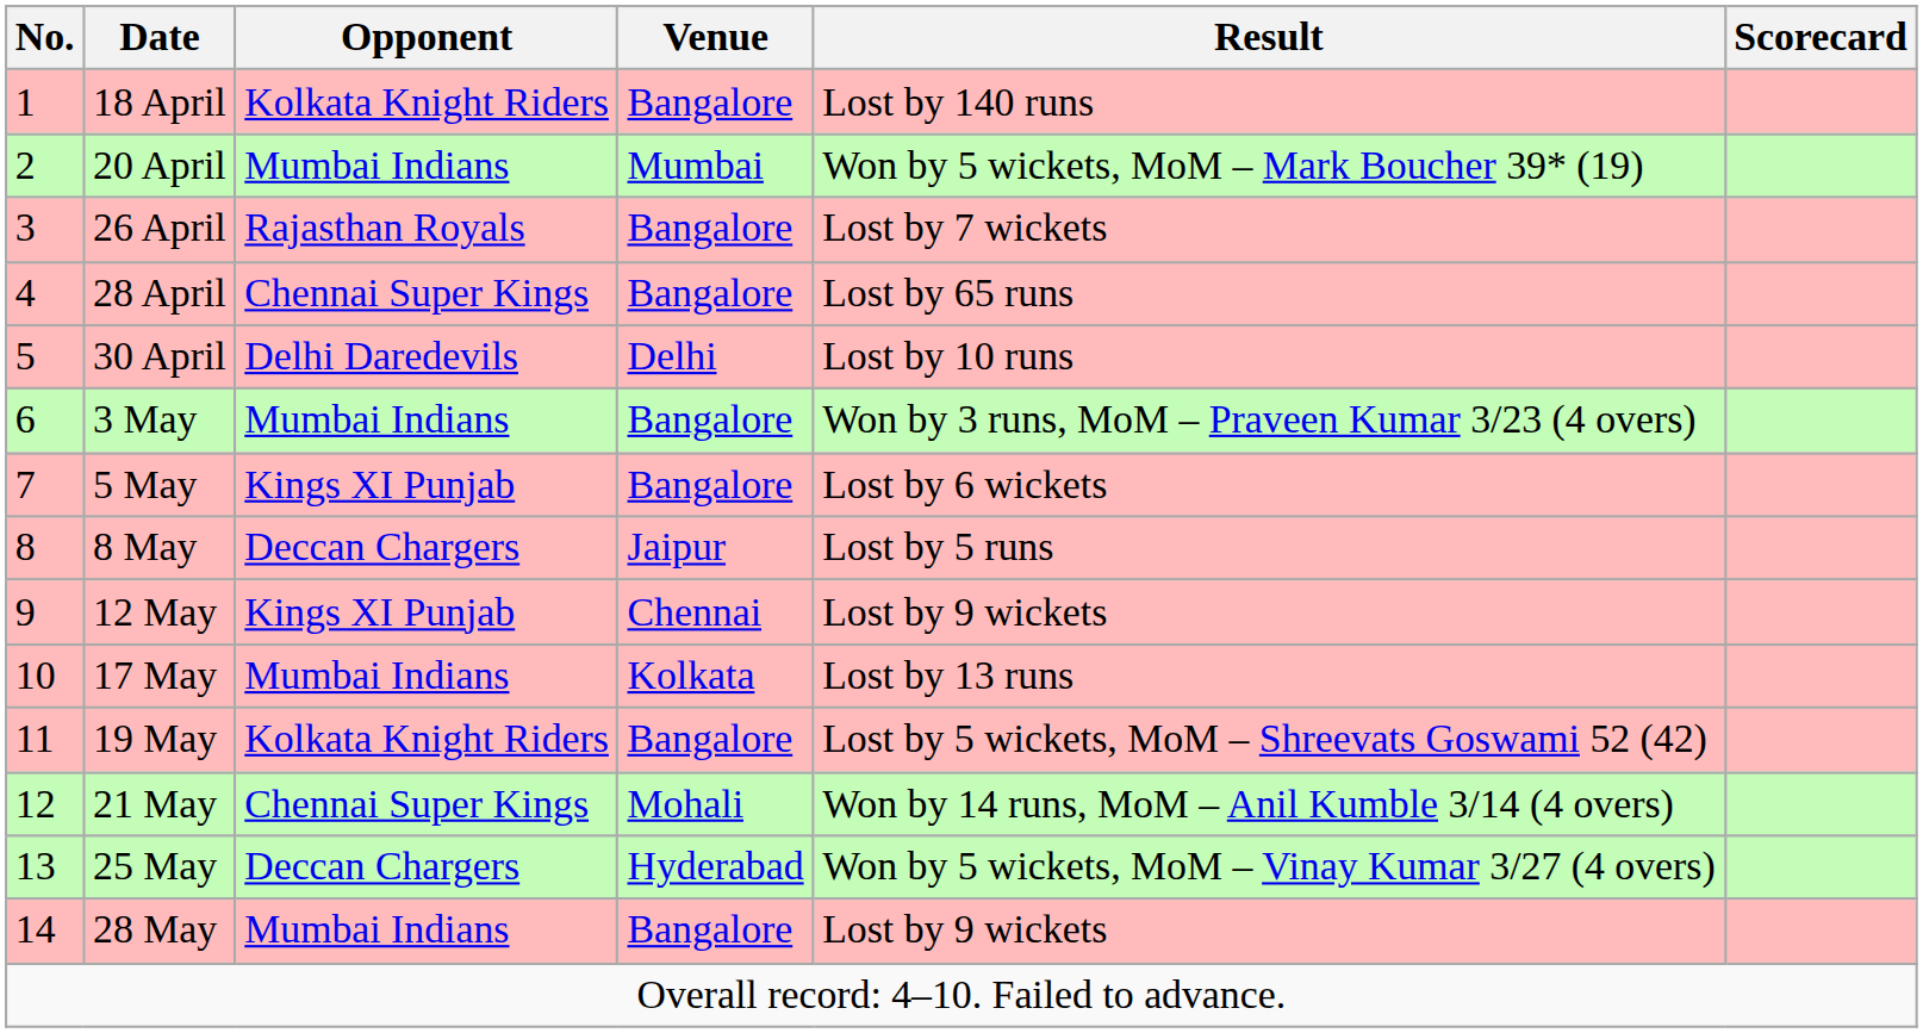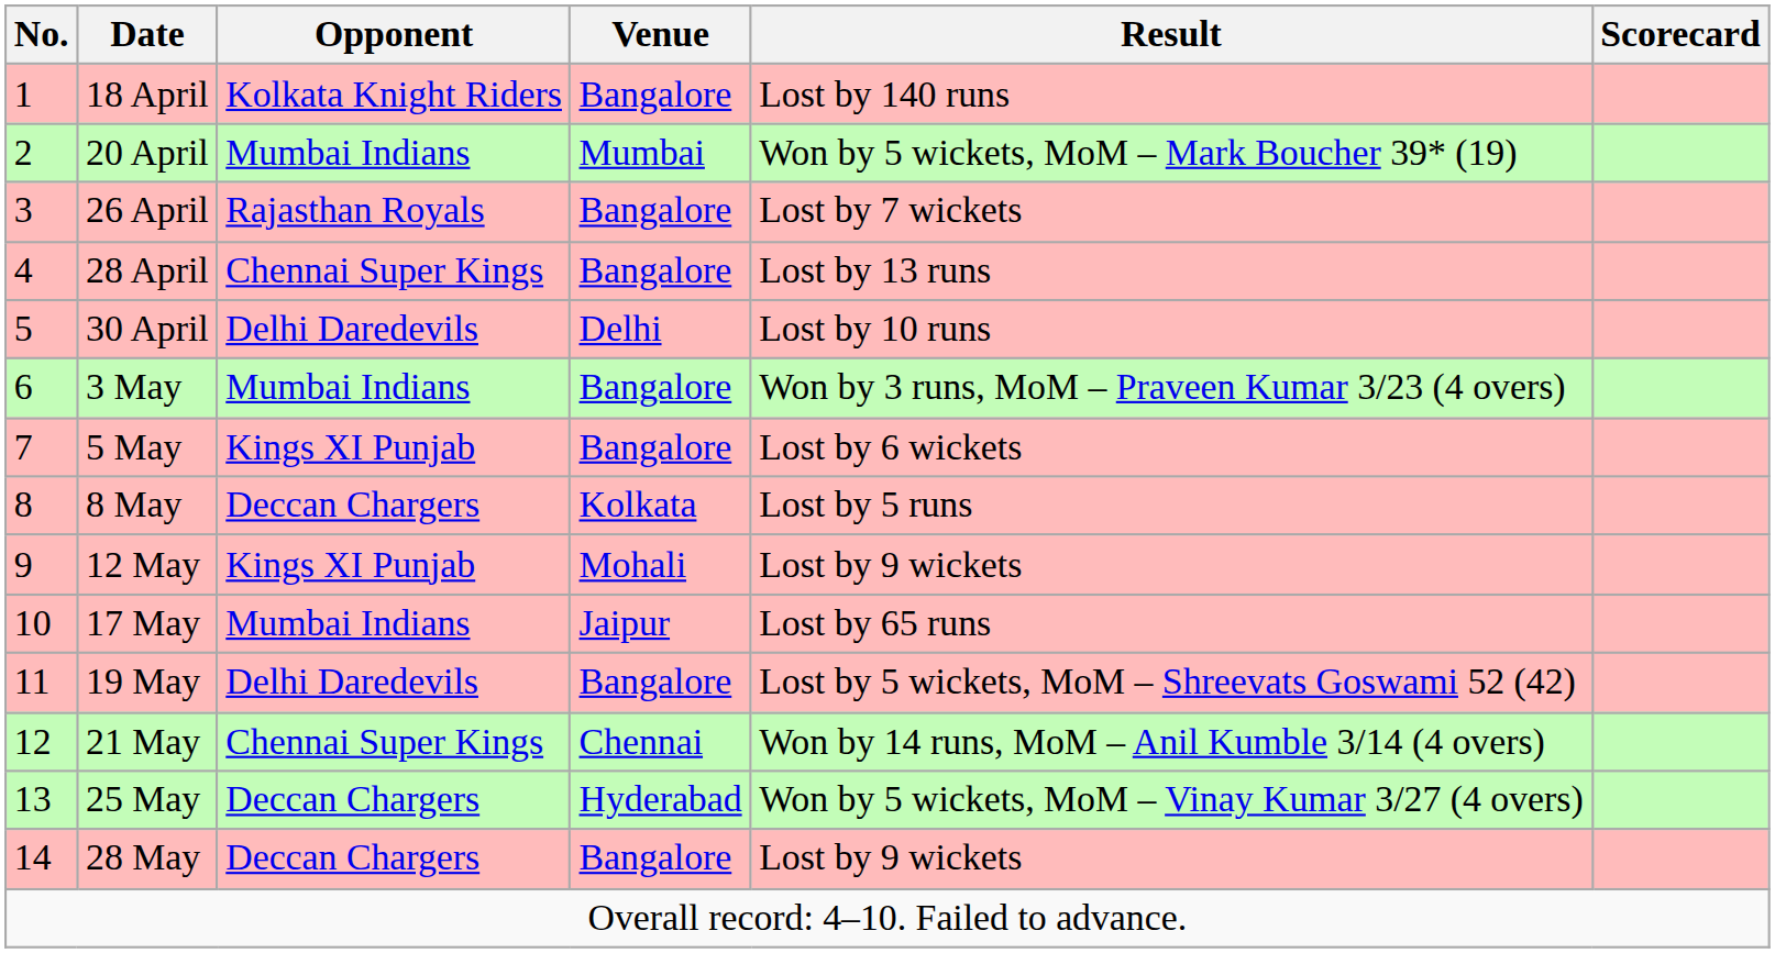 <table class="wikitable sortable">
 <tr>
 <th>No.</th>
 <th>Date</th>
 <th>Opponent</th>
 <th>Venue</th>
 <th>Result</th>
 <th>Scorecard</th>
 </tr>
 <tr style="background:#fbb;">
 <td>1</td>
 <td>18 April</td>
 <td><a href='#'>Kolkata Knight Riders</a></td>
 <td><a href='#'>Bangalore</a></td>
 <td>Lost by 140 runs</td>
 <td></td>
 </tr>
 <tr style="background:#c3fdb8;">
 <td>2</td>
 <td>20 April</td>
 <td><a href='#'>Mumbai Indians</a></td>
 <td><a href='#'>Mumbai</a></td>
 <td>Won by 5 wickets, MoM –  <a href='#'>Mark Boucher</a> 39* (19)</td>
 <td></td>
 </tr>
 <tr style="background:#fbb;">
 <td>3</td>
 <td>26 April</td>
 <td><a href='#'>Rajasthan Royals</a></td>
 <td><a href='#'>Bangalore</a></td>
 <td>Lost by 7 wickets</td>
 <td></td>
 </tr>
 <tr style="background:#fbb;">
 <td>4</td>
 <td>28 April</td>
 <td><a href='#'>Chennai Super Kings</a></td>
 <td><a href='#'>Bangalore</a></td>
-<td>Lost by 65 runs</td>
+<td>Lost by 13 runs</td>
 <td></td>
 </tr>
 <tr style="background:#fbb;">
 <td>5</td>
 <td>30 April</td>
 <td><a href='#'>Delhi Daredevils</a></td>
 <td><a href='#'>Delhi</a></td>
 <td>Lost by 10 runs</td>
 <td></td>
 </tr>
 <tr style="background:#c3fdb8;">
 <td>6</td>
 <td>3 May</td>
 <td><a href='#'>Mumbai Indians</a></td>
 <td><a href='#'>Bangalore</a></td>
 <td>Won by 3 runs, MoM –  <a href='#'>Praveen Kumar</a> 3/23 (4 overs)</td>
 <td></td>
 </tr>
 <tr style="background:#fbb;">
 <td>7</td>
 <td>5 May</td>
 <td><a href='#'>Kings XI Punjab</a></td>
 <td><a href='#'>Bangalore</a></td>
 <td>Lost by 6 wickets</td>
 <td></td>
 </tr>
 <tr style="background:#fbb;">
 <td>8</td>
 <td>8 May</td>
 <td><a href='#'>Deccan Chargers</a></td>
-<td><a href='#'>Jaipur</a></td>
+<td><a href='#'>Kolkata</a></td>
 <td>Lost by 5 runs</td>
 <td></td>
 </tr>
 <tr style="background:#fbb;">
 <td>9</td>
 <td>12 May</td>
 <td><a href='#'>Kings XI Punjab</a></td>
-<td><a href='#'>Chennai</a></td>
+<td><a href='#'>Mohali</a></td>
 <td>Lost by 9 wickets</td>
 <td></td>
 </tr>
 <tr style="background:#fbb;">
 <td>10</td>
 <td>17 May</td>
 <td><a href='#'>Mumbai Indians</a></td>
-<td><a href='#'>Kolkata</a></td>
-<td>Lost by 13 runs</td>
+<td><a href='#'>Jaipur</a></td>
+<td>Lost by 65 runs</td>
 <td></td>
 </tr>
 <tr style="background:#fbb;">
 <td>11</td>
 <td>19 May</td>
-<td><a href='#'>Kolkata Knight Riders</a></td>
+<td><a href='#'>Delhi Daredevils</a></td>
 <td><a href='#'>Bangalore</a></td>
 <td>Lost by 5 wickets, MoM –  <a href='#'>Shreevats Goswami</a> 52 (42)</td>
 <td></td>
 </tr>
 <tr style="background:#c3fdb8;">
 <td>12</td>
 <td>21 May</td>
 <td><a href='#'>Chennai Super Kings</a></td>
-<td><a href='#'>Mohali</a></td>
+<td><a href='#'>Chennai</a></td>
 <td>Won by 14 runs, MoM –  <a href='#'>Anil Kumble</a> 3/14 (4 overs)</td>
 <td></td>
 </tr>
 <tr style="background:#c3fdb8;">
 <td>13</td>
 <td>25 May</td>
 <td><a href='#'>Deccan Chargers</a></td>
 <td><a href='#'>Hyderabad</a></td>
 <td>Won by 5 wickets, MoM –  <a href='#'>Vinay Kumar</a> 3/27 (4 overs)</td>
 <td></td>
 </tr>
 <tr style="background:#fbb;">
 <td>14</td>
 <td>28 May</td>
-<td><a href='#'>Mumbai Indians</a></td>
+<td><a href='#'>Deccan Chargers</a></td>
 <td><a href='#'>Bangalore</a></td>
 <td>Lost by 9 wickets</td>
 <td></td>
 </tr>
 <tr>
 <td colspan="6" style="text-align:center;">Overall record: 4–10. Failed to advance.</td>
 </tr>
 </table>
